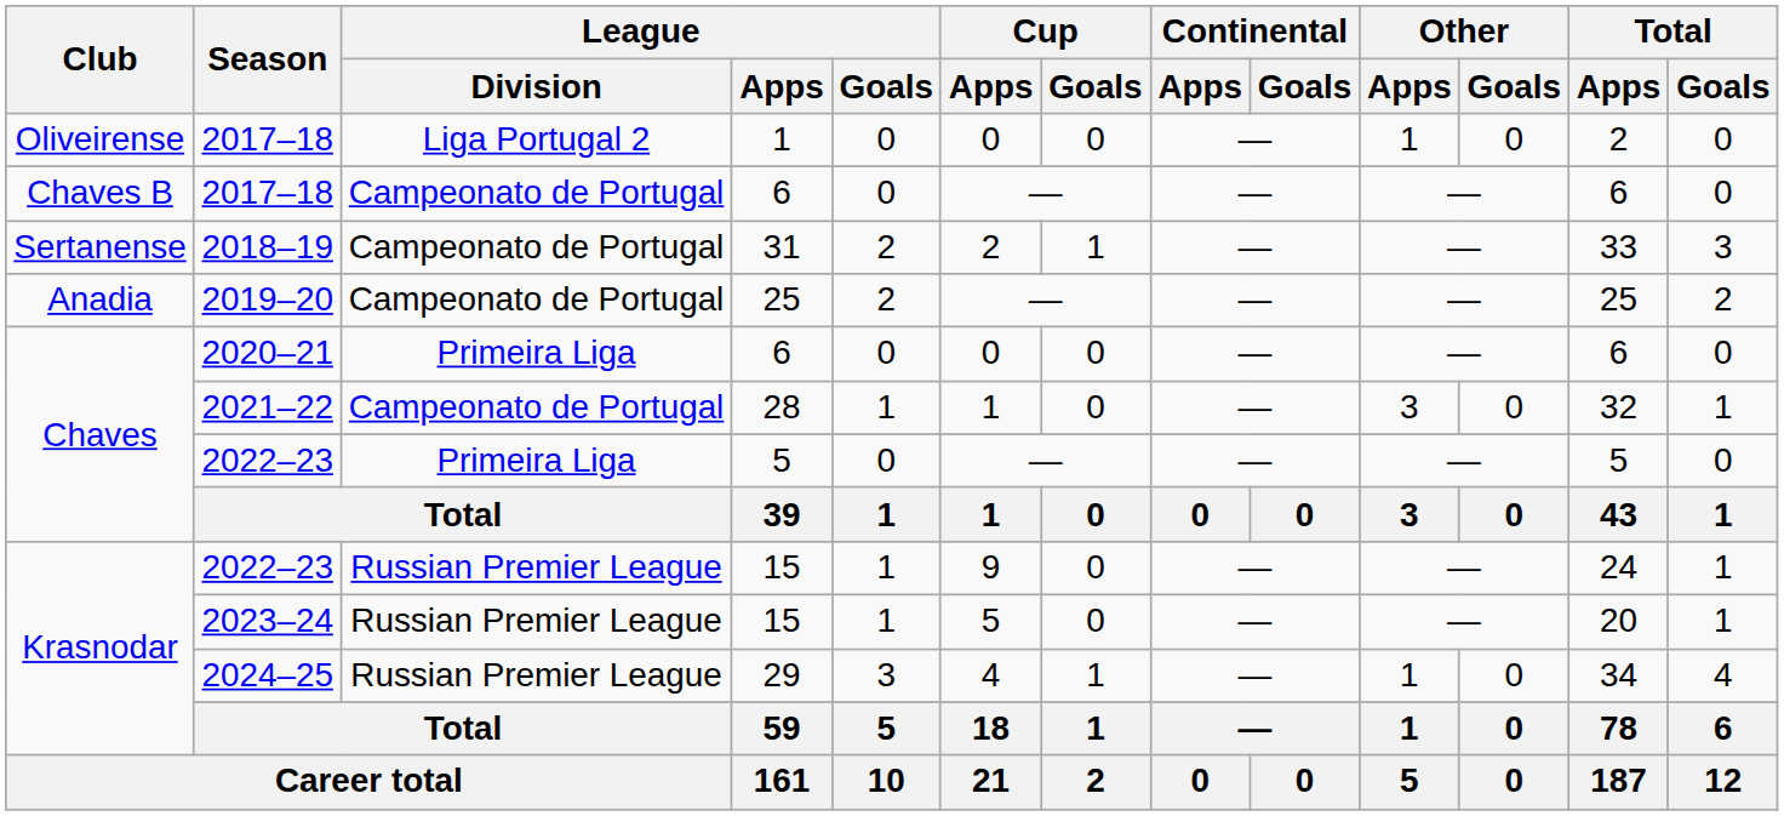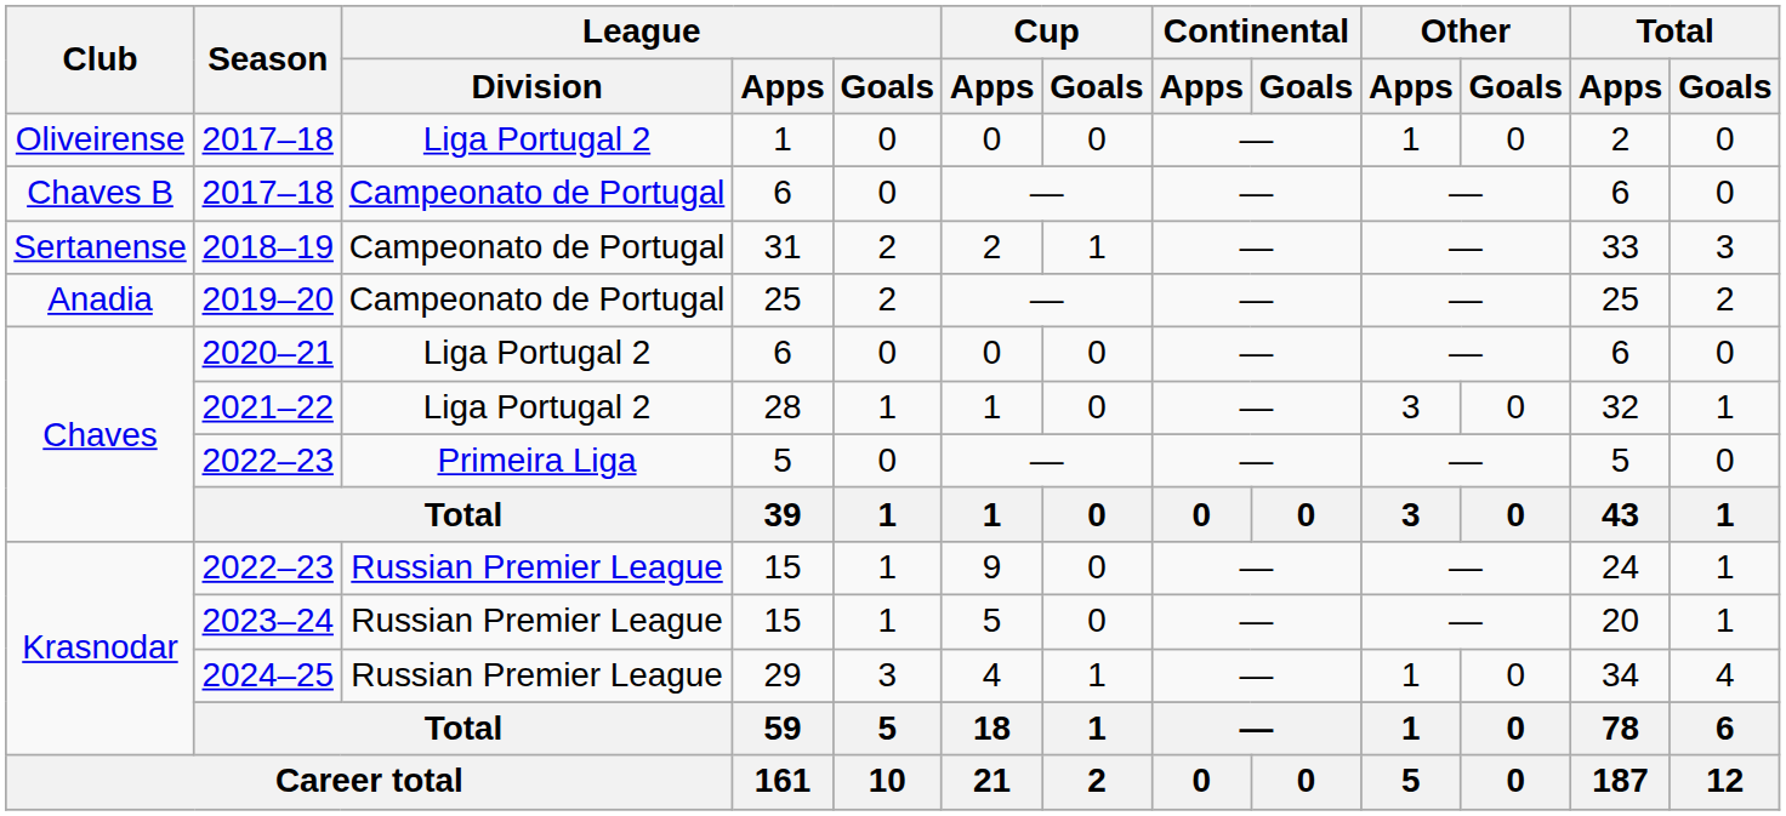 <table class="wikitable" style="text-align: center;">
 <tr>
 <th rowspan=2>Club</th>
 <th rowspan=2>Season</th>
 <th colspan=3>League</th>
 <th colspan=2>Cup</th>
 <th colspan=2>Continental</th>
 <th colspan=2>Other</th>
 <th colspan=2>Total</th>
 </tr>
 <tr>
 <th>Division</th>
 <th>Apps</th>
 <th>Goals</th>
 <th>Apps</th>
 <th>Goals</th>
 <th>Apps</th>
 <th>Goals</th>
 <th>Apps</th>
 <th>Goals</th>
 <th>Apps</th>
 <th>Goals</th>
 </tr>
 <tr>
 <td><a href='#'>Oliveirense</a></td>
 <td><a href='#'>2017–18</a></td>
 <td><a href='#'>Liga Portugal 2</a></td>
 <td>1</td>
 <td>0</td>
 <td>0</td>
 <td>0</td>
 <td colspan="2">—</td>
 <td>1</td>
 <td>0</td>
 <td>2</td>
 <td>0</td>
 </tr>
 <tr>
 <td><a href='#'>Chaves B</a></td>
 <td><a href='#'>2017–18</a></td>
 <td><a href='#'>Campeonato de Portugal</a></td>
 <td>6</td>
 <td>0</td>
 <td colspan="2">—</td>
 <td colspan="2">—</td>
 <td colspan="2">—</td>
 <td>6</td>
 <td>0</td>
 </tr>
 <tr>
 <td><a href='#'>Sertanense</a></td>
 <td><a href='#'>2018–19</a></td>
 <td>Campeonato de Portugal</td>
 <td>31</td>
 <td>2</td>
 <td>2</td>
 <td>1</td>
 <td colspan="2">—</td>
 <td colspan="2">—</td>
 <td>33</td>
 <td>3</td>
 </tr>
 <tr>
 <td><a href='#'>Anadia</a></td>
 <td><a href='#'>2019–20</a></td>
 <td>Campeonato de Portugal</td>
 <td>25</td>
 <td>2</td>
 <td colspan="2">—</td>
 <td colspan="2">—</td>
 <td colspan="2">—</td>
 <td>25</td>
 <td>2</td>
 </tr>
 <tr>
 <td rowspan="4"><a href='#'>Chaves</a></td>
 <td><a href='#'>2020–21</a></td>
-<td><a href='#'>Primeira Liga</a></td>
+<td>Liga Portugal 2</td>
 <td>6</td>
 <td>0</td>
 <td>0</td>
 <td>0</td>
 <td colspan="2">—</td>
 <td colspan="2">—</td>
 <td>6</td>
 <td>0</td>
 </tr>
 <tr>
 <td><a href='#'>2021–22</a></td>
-<td><a href='#'>Campeonato de Portugal</a></td>
+<td>Liga Portugal 2</td>
 <td>28</td>
 <td>1</td>
 <td>1</td>
 <td>0</td>
 <td colspan="2">—</td>
 <td>3</td>
 <td>0</td>
 <td>32</td>
 <td>1</td>
 </tr>
 <tr>
 <td><a href='#'>2022–23</a></td>
 <td><a href='#'>Primeira Liga</a></td>
 <td>5</td>
 <td>0</td>
 <td colspan="2">—</td>
 <td colspan="2">—</td>
 <td colspan="2">—</td>
 <td>5</td>
 <td>0</td>
 </tr>
 <tr>
 <th colspan=2>Total</th>
 <th>39</th>
 <th>1</th>
 <th>1</th>
 <th>0</th>
 <th>0</th>
 <th>0</th>
 <th>3</th>
 <th>0</th>
 <th>43</th>
 <th>1</th>
 </tr>
 <tr>
 <td rowspan="4"><a href='#'>Krasnodar</a></td>
 <td><a href='#'>2022–23</a></td>
 <td><a href='#'>Russian Premier League</a></td>
 <td>15</td>
 <td>1</td>
 <td>9</td>
 <td>0</td>
 <td colspan="2">—</td>
 <td colspan="2">—</td>
 <td>24</td>
 <td>1</td>
 </tr>
 <tr>
 <td><a href='#'>2023–24</a></td>
 <td>Russian Premier League</td>
 <td>15</td>
 <td>1</td>
 <td>5</td>
 <td>0</td>
 <td colspan="2">—</td>
 <td colspan="2">—</td>
 <td>20</td>
 <td>1</td>
 </tr>
 <tr>
 <td><a href='#'>2024–25</a></td>
 <td>Russian Premier League</td>
 <td>29</td>
 <td>3</td>
 <td>4</td>
 <td>1</td>
 <td colspan="2">—</td>
 <td>1</td>
 <td>0</td>
 <td>34</td>
 <td>4</td>
 </tr>
 <tr>
 <th colspan="2">Total</th>
 <th>59</th>
 <th>5</th>
 <th>18</th>
 <th>1</th>
 <th colspan="2">—</th>
 <th>1</th>
 <th>0</th>
 <th>78</th>
 <th>6</th>
 </tr>
 <tr>
 <th colspan="3">Career total</th>
 <th>161</th>
 <th>10</th>
 <th>21</th>
 <th>2</th>
 <th>0</th>
 <th>0</th>
 <th>5</th>
 <th>0</th>
 <th>187</th>
 <th>12</th>
 </tr>
 </table>
